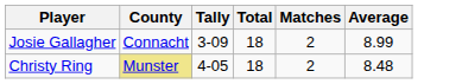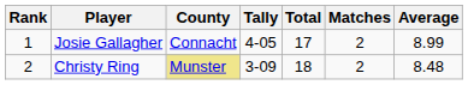 <table class="wikitable">
 <tr>
+<th>Rank</th>
 <th>Player</th>
 <th>County</th>
 <th>Tally</th>
 <th>Total</th>
 <th>Matches</th>
 <th>Average</th>
 </tr>
 <tr>
+<td rowspan=1 align=center>1</td>
 <td><a href='#'>Josie Gallagher</a></td>
 <td><a href='#'>Connacht</a></td>
-<td align=center>3-09</td>
-<td align=center>18</td>
+<td align=center>4-05</td>
+<td align=center>17</td>
 <td align=center>2</td>
 <td align=center>8.99</td>
 </tr>
 <tr>
+<td rowspan=1 align=center>2</td>
 <td><a href='#'>Christy Ring</a></td>
 <td style="background: khaki;"><a href='#'>Munster</a></td>
-<td align=center>4-05</td>
+<td align=center>3-09</td>
 <td align=center>18</td>
 <td align=center>2</td>
 <td align=center>8.48</td>
 </tr>
 </table>
